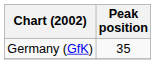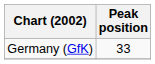 <table class="wikitable sortable">
 <tr>
 <th>Chart (2002)</th>
 <th>Peak<br>position</th>
 </tr>
 <tr>
 <td align="left">Germany (<a href='#'>GfK</a>)</td>
-<td align="center">35</td>
+<td align="center">33</td>
 </tr>
 <tr>
 </tr>
 </table>
